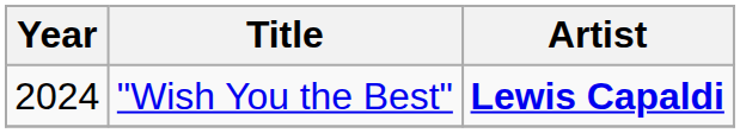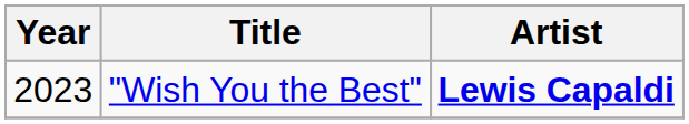 <table class="wikitable sortable">
 <tr>
 <th>Year</th>
 <th>Title</th>
 <th>Artist</th>
 </tr>
 <tr>
-<td>2024</td>
+<td>2023</td>
 <td><a href='#'>"Wish You the Best"</a></td>
 <td><strong><a href='#'>Lewis Capaldi</a></strong></td>
 </tr>
 <tr>
 </tr>
 </table>
